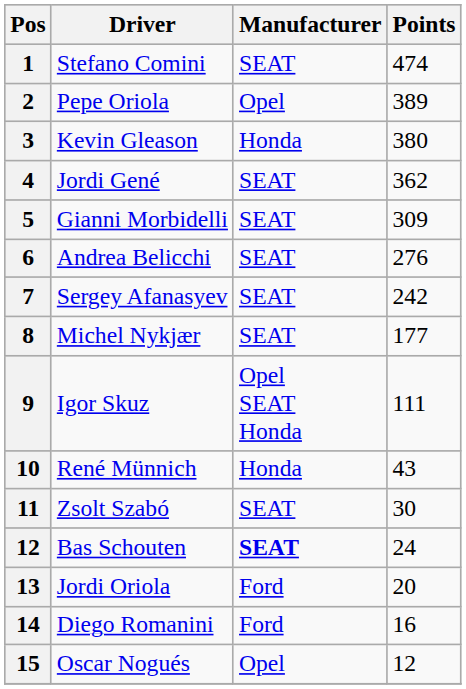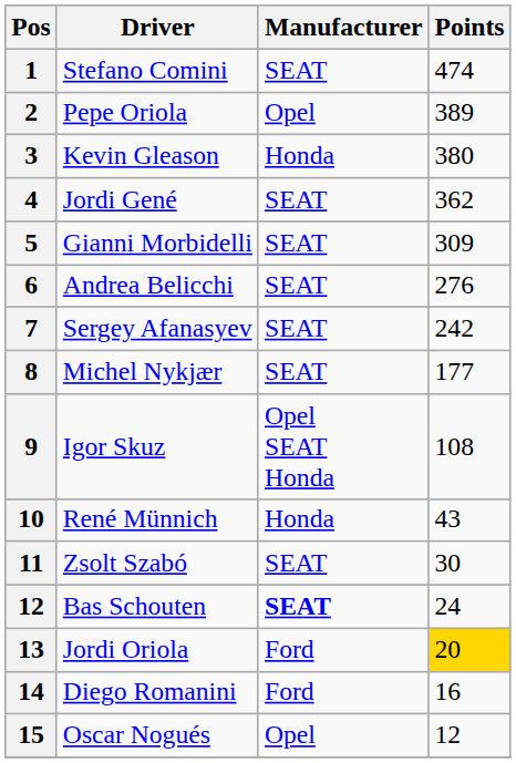 <table class="wikitable" style="font-size: 90%">
 <tr>
 <th>Pos</th>
 <th>Driver</th>
 <th>Manufacturer</th>
 <th>Points</th>
 </tr>
 <tr>
 <th>1</th>
 <td> <a href='#'>Stefano Comini</a></td>
 <td><a href='#'>SEAT</a></td>
 <td>474</td>
 </tr>
 <tr>
 <th>2</th>
 <td> <a href='#'>Pepe Oriola</a></td>
 <td><a href='#'>Opel</a></td>
 <td>389</td>
 </tr>
 <tr>
 <th>3</th>
 <td> <a href='#'>Kevin Gleason</a></td>
 <td><a href='#'>Honda</a></td>
 <td>380</td>
 </tr>
 <tr>
 <th>4</th>
 <td> <a href='#'>Jordi Gené</a></td>
 <td><a href='#'>SEAT</a></td>
 <td>362</td>
 </tr>
 <tr>
 <th>5</th>
 <td> <a href='#'>Gianni Morbidelli</a></td>
 <td><a href='#'>SEAT</a></td>
 <td>309</td>
 </tr>
 <tr>
 <th>6</th>
 <td> <a href='#'>Andrea Belicchi</a></td>
 <td><a href='#'>SEAT</a></td>
 <td>276</td>
 </tr>
 <tr>
 <th>7</th>
 <td> <a href='#'>Sergey Afanasyev</a></td>
 <td><a href='#'>SEAT</a></td>
 <td>242</td>
 </tr>
 <tr>
 <th>8</th>
 <td> <a href='#'>Michel Nykjær</a></td>
 <td><a href='#'>SEAT</a></td>
 <td>177</td>
 </tr>
 <tr>
 <th>9</th>
 <td> <a href='#'>Igor Skuz</a></td>
 <td><a href='#'>Opel</a><br><a href='#'>SEAT</a><br><a href='#'>Honda</a></td>
-<td>111</td>
+<td>108</td>
 </tr>
 <tr>
 <th>10</th>
 <td> <a href='#'>René Münnich</a></td>
 <td><a href='#'>Honda</a></td>
 <td>43</td>
 </tr>
 <tr>
 <th>11</th>
 <td> <a href='#'>Zsolt Szabó</a></td>
 <td><a href='#'>SEAT</a></td>
 <td>30</td>
 </tr>
 <tr>
 <th>12</th>
 <td> <a href='#'>Bas Schouten</a></td>
 <td><strong><a href='#'>SEAT</a></strong></td>
 <td>24</td>
 </tr>
 <tr>
 <th>13</th>
 <td> <a href='#'>Jordi Oriola</a></td>
 <td><a href='#'>Ford</a></td>
-<td>20</td>
+<td style="background: gold;">20</td>
 </tr>
 <tr>
 <th>14</th>
 <td> <a href='#'>Diego Romanini</a></td>
 <td><a href='#'>Ford</a></td>
 <td>16</td>
 </tr>
 <tr>
 <th>15</th>
 <td> <a href='#'>Oscar Nogués</a></td>
 <td><a href='#'>Opel</a></td>
 <td>12</td>
 </tr>
 <tr>
 </tr>
 </table>
